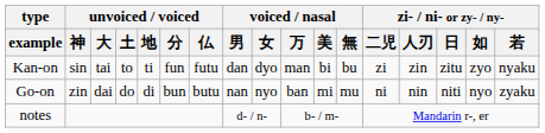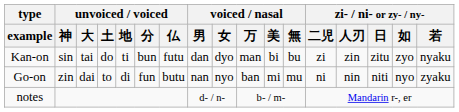 <table class="wikitable" style="text-align:center;">
 <tr>
 <th>type</th>
 <th colspan="6">unvoiced / voiced</th>
 <th colspan="5">voiced / nasal</th>
 <th colspan="7">zi- / ni- <small>or zy- / ny-</small></th>
 </tr>
 <tr>
 <th>example</th>
 <th>神</th>
 <th>大</th>
 <th>土</th>
 <th>地</th>
 <th>分</th>
 <th>仏</th>
 <th>男</th>
 <th>女</th>
 <th>万</th>
 <th>美</th>
 <th>無</th>
 <th>二児</th>
 <th>人刃</th>
 <th>日</th>
 <th>如</th>
 <th>若</th>
 </tr>
 <tr>
 <td>Kan-on</td>
 <td>sin</td>
 <td>tai</td>
-<td>to</td>
+<td>do</td>
 <td>ti</td>
-<td>fun</td>
+<td>bun</td>
 <td>futu</td>
 <td>dan</td>
 <td>dyo</td>
 <td>man</td>
 <td>bi</td>
 <td>bu</td>
 <td>zi</td>
 <td>zin</td>
 <td>zitu</td>
 <td>zyo</td>
 <td>nyaku</td>
 </tr>
 <tr>
 <td>Go-on</td>
 <td>zin</td>
 <td>dai</td>
-<td>do</td>
+<td>to</td>
 <td>di</td>
-<td>bun</td>
+<td>fun</td>
 <td>butu</td>
 <td>nan</td>
 <td>nyo</td>
 <td>ban</td>
 <td>mi</td>
 <td>mu</td>
 <td>ni</td>
 <td>nin</td>
 <td>niti</td>
 <td>nyo</td>
 <td>zyaku</td>
 </tr>
 <tr>
 <td>notes</td>
 <td colspan="6"><small></small></td>
 <td colspan="2"><small>d- / n-</small></td>
 <td colspan="3"><small>b- / m-</small></td>
 <td colspan="7"><small><a href='#'>Mandarin</a> r-, er </small></td>
 </tr>
 </table>
